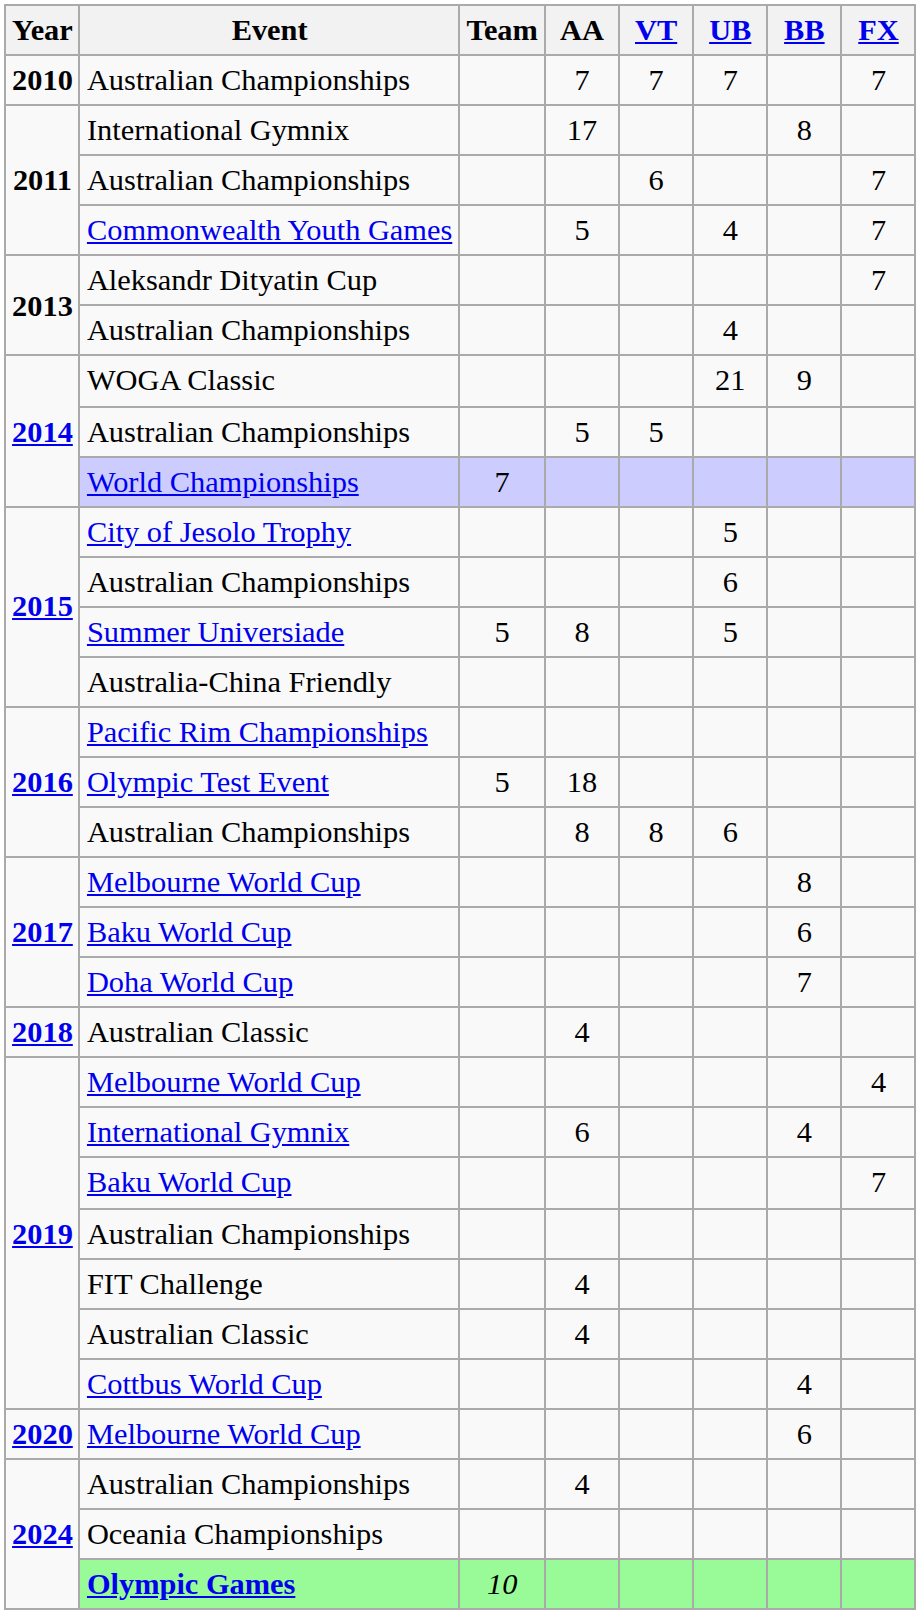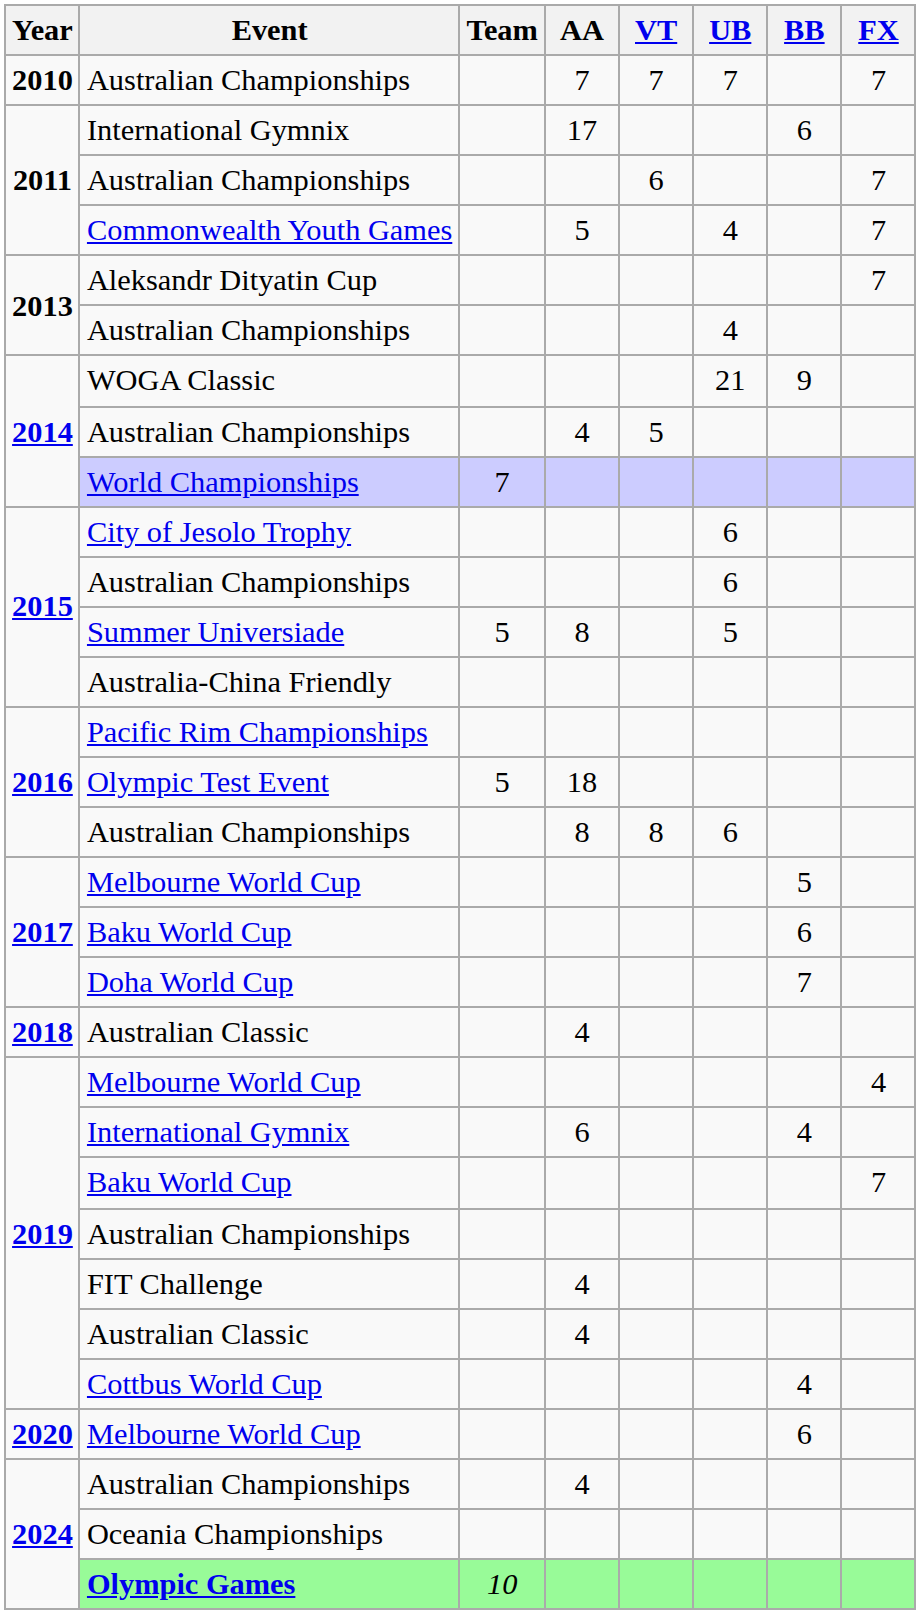 <table class="wikitable" style="text-align:center; font-size:95%;">
 <tr>
 <th align=center>Year</th>
 <th align=center>Event</th>
 <th style="width:30px;">Team</th>
 <th style="width:30px;">AA</th>
 <th style="width:30px;"><a href='#'>VT</a></th>
 <th style="width:30px;"><a href='#'>UB</a></th>
 <th style="width:30px;"><a href='#'>BB</a></th>
 <th style="width:30px;"><a href='#'>FX</a></th>
 </tr>
 <tr>
 <td rowspan="1"><strong>2010</strong></td>
 <td align=left>Australian Championships</td>
 <td></td>
 <td>7</td>
 <td>7</td>
 <td>7</td>
 <td></td>
 <td>7</td>
 </tr>
 <tr>
 <td rowspan="3"><strong>2011</strong></td>
 <td align=left>International Gymnix</td>
 <td></td>
 <td>17</td>
 <td></td>
 <td></td>
-<td>8</td>
+<td>6</td>
 <td></td>
 </tr>
 <tr>
 <td align=left>Australian Championships</td>
 <td></td>
 <td></td>
 <td>6</td>
 <td></td>
 <td></td>
 <td>7</td>
 </tr>
 <tr>
 <td align=left><a href='#'>Commonwealth Youth Games</a></td>
 <td></td>
 <td>5</td>
 <td></td>
 <td>4</td>
 <td></td>
 <td>7</td>
 </tr>
 <tr>
 <td rowspan="2"><strong>2013</strong></td>
 <td align=left>Aleksandr Dityatin Cup</td>
 <td></td>
 <td></td>
 <td></td>
 <td></td>
 <td></td>
 <td>7</td>
 </tr>
 <tr>
 <td align=left>Australian Championships</td>
 <td></td>
 <td></td>
 <td></td>
 <td>4</td>
 <td></td>
 <td></td>
 </tr>
 <tr>
 <td rowspan="3"><strong><a href='#'>2014</a></strong></td>
 <td align=left>WOGA Classic</td>
 <td></td>
 <td></td>
 <td></td>
 <td>21</td>
 <td>9</td>
 <td></td>
 </tr>
 <tr>
 <td align=left>Australian Championships</td>
 <td></td>
-<td>5</td>
+<td>4</td>
 <td>5</td>
 <td></td>
 <td></td>
 <td></td>
 </tr>
 <tr bgcolor=#CCCCFF>
 <td align=left><a href='#'>World Championships</a></td>
 <td>7</td>
 <td></td>
 <td></td>
 <td></td>
 <td></td>
 <td></td>
 </tr>
 <tr>
 <td rowspan="4"><strong><a href='#'>2015</a></strong></td>
 <td align=left><a href='#'>City of Jesolo Trophy</a></td>
 <td></td>
 <td></td>
 <td></td>
-<td>5</td>
+<td>6</td>
 <td></td>
 <td></td>
 </tr>
 <tr>
 <td align=left>Australian Championships</td>
 <td></td>
 <td></td>
 <td></td>
 <td>6</td>
 <td></td>
 <td></td>
 </tr>
 <tr>
 <td align=left><a href='#'>Summer Universiade</a></td>
 <td>5</td>
 <td>8</td>
 <td></td>
 <td>5</td>
 <td></td>
 <td></td>
 </tr>
 <tr>
 <td align=left>Australia-China Friendly</td>
 <td></td>
 <td></td>
 <td></td>
 <td></td>
 <td></td>
 <td></td>
 </tr>
 <tr>
 <td rowspan="3"><strong><a href='#'>2016</a></strong></td>
 <td align=left><a href='#'>Pacific Rim Championships</a></td>
 <td></td>
 <td></td>
 <td></td>
 <td></td>
 <td></td>
 <td></td>
 </tr>
 <tr>
 <td align=left><a href='#'>Olympic Test Event</a></td>
 <td>5</td>
 <td>18</td>
 <td></td>
 <td></td>
 <td></td>
 <td></td>
 </tr>
 <tr>
 <td align=left>Australian Championships</td>
 <td></td>
 <td>8</td>
 <td>8</td>
 <td>6</td>
 <td></td>
 <td></td>
 </tr>
 <tr>
 <td rowspan="3"><strong><a href='#'>2017</a></strong></td>
 <td align=left><a href='#'>Melbourne World Cup</a></td>
 <td></td>
 <td></td>
 <td></td>
 <td></td>
-<td>8</td>
+<td>5</td>
 <td></td>
 </tr>
 <tr>
 <td align=left><a href='#'>Baku World Cup</a></td>
 <td></td>
 <td></td>
 <td></td>
 <td></td>
 <td>6</td>
 <td></td>
 </tr>
 <tr>
 <td align=left><a href='#'>Doha World Cup</a></td>
 <td></td>
 <td></td>
 <td></td>
 <td></td>
 <td>7</td>
 <td></td>
 </tr>
 <tr>
 <td rowspan="1"><strong><a href='#'>2018</a></strong></td>
 <td align=left>Australian Classic</td>
 <td></td>
 <td>4</td>
 <td></td>
 <td></td>
 <td></td>
 <td></td>
 </tr>
 <tr>
 <td rowspan="7"><strong><a href='#'>2019</a></strong></td>
 <td align=left><a href='#'>Melbourne World Cup</a></td>
 <td></td>
 <td></td>
 <td></td>
 <td></td>
 <td></td>
 <td>4</td>
 </tr>
 <tr>
 <td align=left><a href='#'>International Gymnix</a></td>
 <td></td>
 <td>6</td>
 <td></td>
 <td></td>
 <td>4</td>
 <td></td>
 </tr>
 <tr>
 <td align=left><a href='#'>Baku World Cup</a></td>
 <td></td>
 <td></td>
 <td></td>
 <td></td>
 <td></td>
 <td>7</td>
 </tr>
 <tr>
 <td align=left>Australian Championships</td>
 <td></td>
 <td></td>
 <td></td>
 <td></td>
 <td></td>
 <td></td>
 </tr>
 <tr>
 <td align=left>FIT Challenge</td>
 <td></td>
 <td>4</td>
 <td></td>
 <td></td>
 <td></td>
 <td></td>
 </tr>
 <tr>
 <td align=left>Australian Classic</td>
 <td></td>
 <td>4</td>
 <td></td>
 <td></td>
 <td></td>
 <td></td>
 </tr>
 <tr>
 <td align=left><a href='#'>Cottbus World Cup</a></td>
 <td></td>
 <td></td>
 <td></td>
 <td></td>
 <td>4</td>
 <td></td>
 </tr>
 <tr>
 <td rowspan="1"><strong><a href='#'>2020</a></strong></td>
 <td align=left><a href='#'>Melbourne World Cup</a></td>
 <td></td>
 <td></td>
 <td></td>
 <td></td>
 <td>6</td>
 <td></td>
 </tr>
 <tr>
 <td rowspan="3"><strong><a href='#'>2024</a></strong></td>
 <td align=left>Australian Championships</td>
 <td></td>
 <td>4</td>
 <td></td>
 <td></td>
 <td></td>
 <td></td>
 </tr>
 <tr>
 <td align=left>Oceania Championships</td>
 <td></td>
 <td></td>
 <td></td>
 <td></td>
 <td></td>
 <td></td>
 </tr>
 <tr bgcolor=98FB98>
 <td align=left><strong><a href='#'>Olympic Games</a></strong></td>
 <td><em>10</em></td>
 <td></td>
 <td></td>
 <td></td>
 <td></td>
 <td></td>
 </tr>
 </table>
